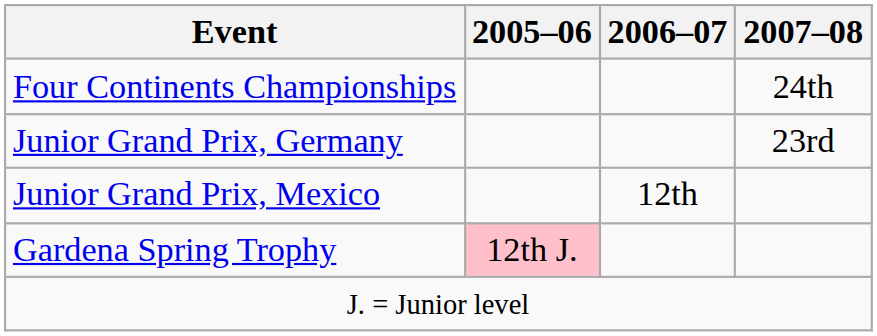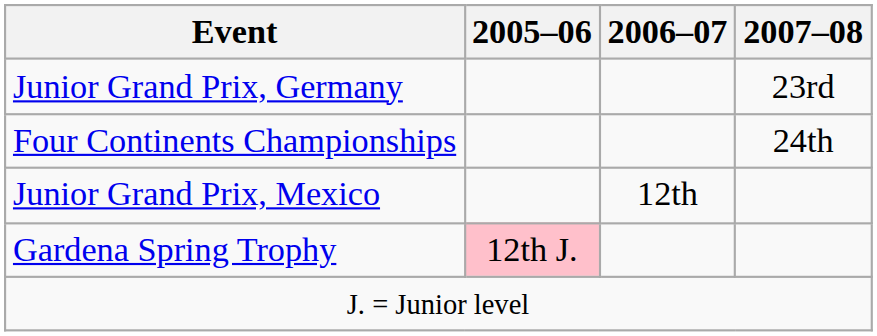 <table class="wikitable" style="text-align:center">
 <tr>
 <th>Event</th>
 <th>2005–06</th>
 <th>2006–07</th>
 <th>2007–08</th>
 </tr>
 <tr>
+<td align=left><a href='#'>Junior Grand Prix, Germany</a></td>
+<td></td>
+<td></td>
+<td>23rd</td>
+</tr>
+<tr>
 <td align=left><a href='#'>Four Continents Championships</a></td>
 <td></td>
 <td></td>
 <td>24th</td>
-</tr>
-<tr>
-<td align=left><a href='#'>Junior Grand Prix, Germany</a></td>
-<td></td>
-<td></td>
-<td>23rd</td>
 </tr>
 <tr>
 <td align=left><a href='#'>Junior Grand Prix, Mexico</a></td>
 <td></td>
 <td>12th</td>
 <td></td>
 </tr>
 <tr>
 <td align=left><a href='#'>Gardena Spring Trophy</a></td>
 <td style="background: pink;">12th J.</td>
 <td></td>
 <td></td>
 </tr>
 <tr>
 <td colspan=4 align=center><small> J. = Junior level </small></td>
 </tr>
 </table>
